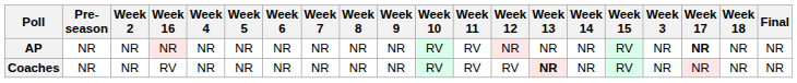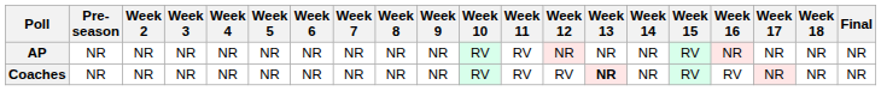 <table class="wikitable" style="white-space:nowrap;font-size:90%">
 <tr>
 <th>Poll</th>
 <th>Pre-<br>season</th>
 <th>Week<br>2</th>
-<th>Week<br>16</th>
+<th>Week<br>3</th>
 <th>Week<br>4</th>
 <th>Week<br>5</th>
 <th>Week<br>6</th>
 <th>Week<br>7</th>
 <th>Week<br>8</th>
 <th>Week<br>9</th>
 <th>Week<br>10</th>
 <th>Week<br>11</th>
 <th>Week<br>12</th>
 <th>Week<br>13</th>
 <th>Week<br>14</th>
 <th>Week<br>15</th>
-<th>Week<br>3</th>
+<th>Week<br>16</th>
 <th>Week<br>17</th>
 <th>Week<br>18</th>
 <th>Final</th>
 </tr>
 <tr style="text-align:center;">
 <th>AP</th>
 <td style="background:#FFFFFF;">NR</td>
 <td style="background:#FFFFFF;">NR</td>
-<td style="background:#FFE6E6;">NR</td>
+<td style="background:#FFFFFF;">NR</td>
 <td style="background:#FFFFFF;">NR</td>
 <td style="background:#FFFFFF;">NR</td>
 <td style="background:#FFFFFF;">NR</td>
 <td style="background:#FFFFFF;">NR</td>
 <td style="background:#FFFFFF;">NR</td>
 <td style="background:#FFFFFF;">NR</td>
 <td style="background:#D8FFEB;">RV</td>
 <td style="background:#FFFFFF;">RV</td>
 <td style="background:#FFE6E6;">NR</td>
 <td style="background:#FFFFFF;">NR</td>
 <td style="background:#FFFFFF;">NR</td>
 <td style="background:#D8FFEB;">RV</td>
+<td style="background:#FFE6E6;">NR</td>
 <td style="background:#FFFFFF;">NR</td>
-<td style="background:#FFFFFF;"><strong>NR</strong></td>
 <td style="background:#FFFFFF;">NR</td>
 <td style="background:#FFFFFF;">NR</td>
 </tr>
 <tr style="text-align:center;">
 <th>Coaches</th>
 <td style="background:#FFFFFF;">NR</td>
 <td style="background:#FFFFFF;">NR</td>
-<td style="background:#FFFFFF;">RV</td>
+<td style="background:#FFFFFF;">NR</td>
 <td style="background:#FFFFFF;">NR</td>
 <td style="background:#FFFFFF;">NR</td>
 <td style="background:#FFFFFF;">NR</td>
 <td style="background:#FFFFFF;">NR</td>
 <td style="background:#FFFFFF;">NR</td>
 <td style="background:#FFFFFF;">NR</td>
 <td style="background:#D8FFEB;">RV</td>
 <td style="background:#FFFFFF;">RV</td>
 <td style="background:#FFFFFF;">RV</td>
 <td style="background:#FFE6E6;"><strong>NR</strong></td>
 <td style="background:#FFFFFF;">NR</td>
 <td style="background:#D8FFEB;">RV</td>
-<td style="background:#FFFFFF;">NR</td>
+<td style="background:#FFFFFF;">RV</td>
 <td style="background:#FFE6E6;">NR</td>
 <td style="background:#FFFFFF;">NR</td>
 <td style="background:#FFFFFF;">NR</td>
 </tr>
 </table>
